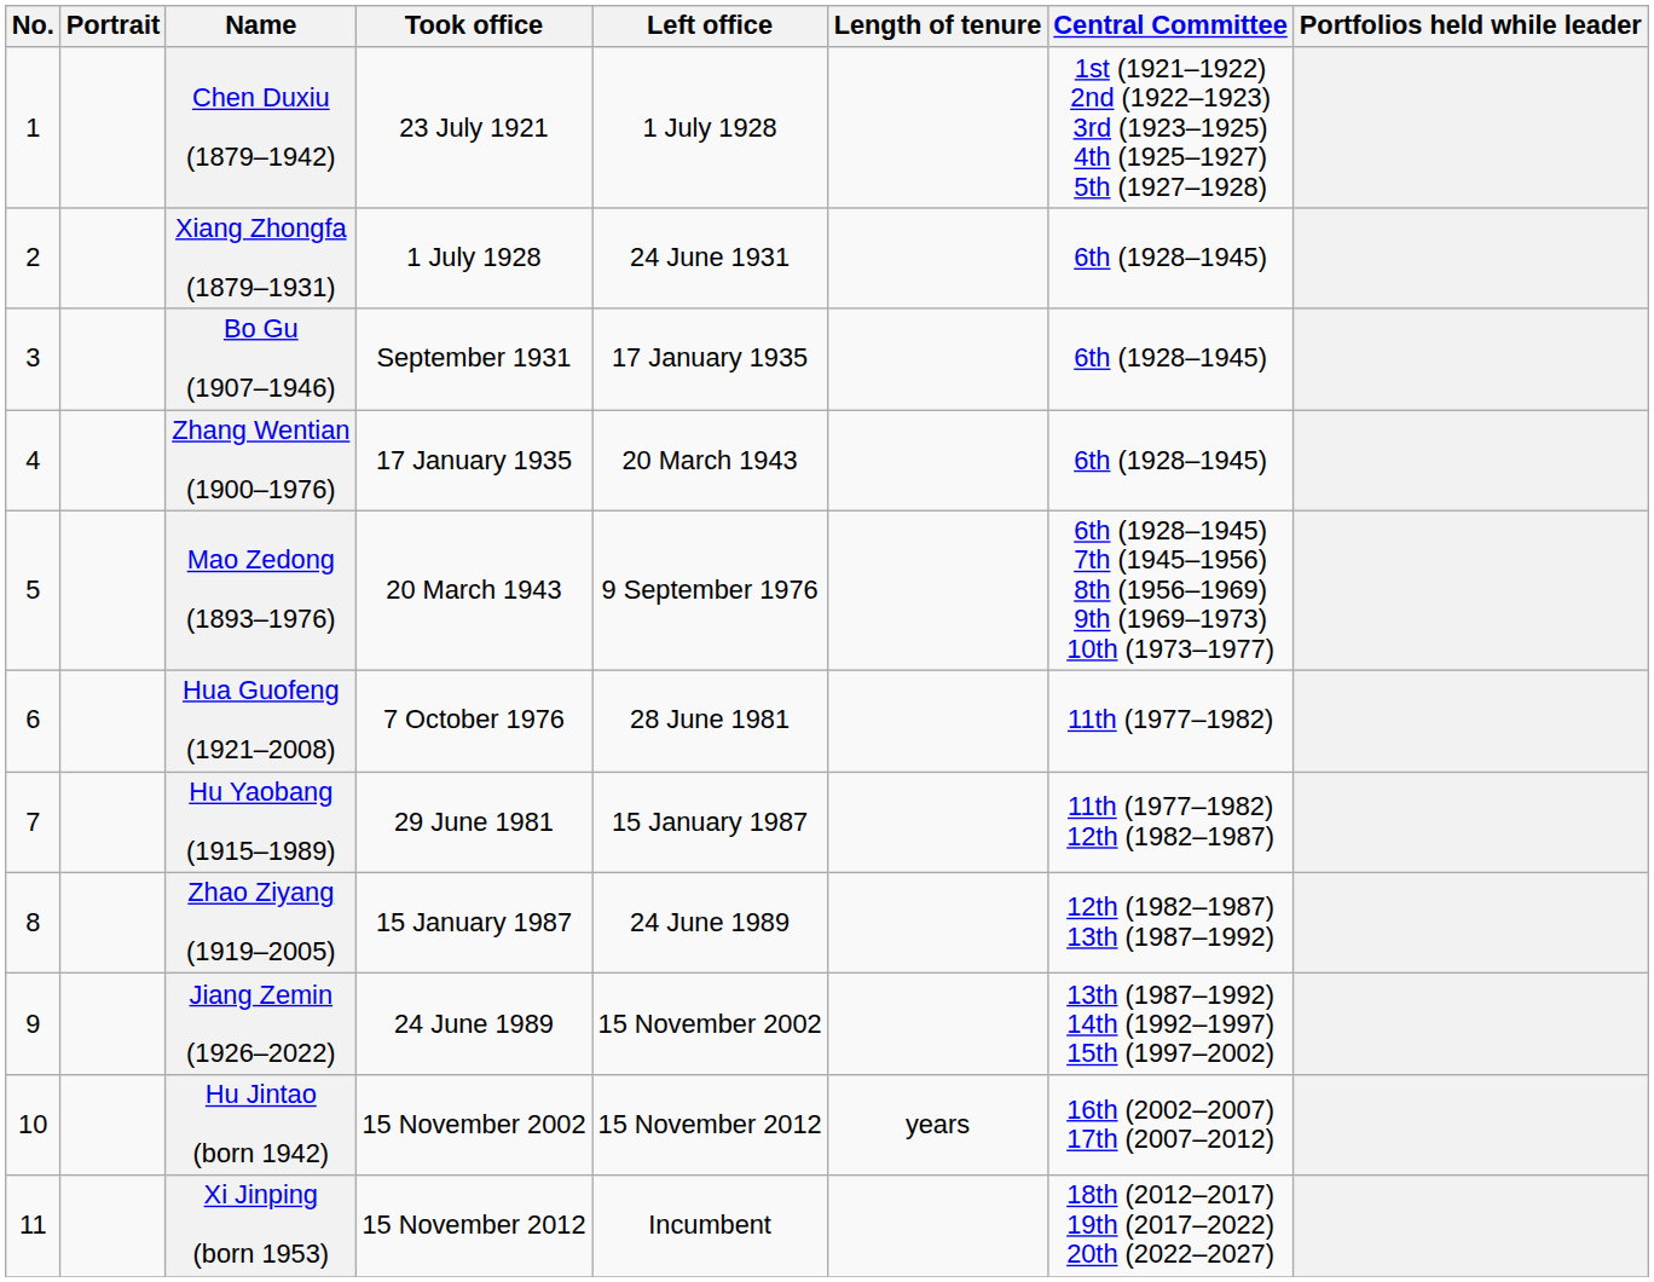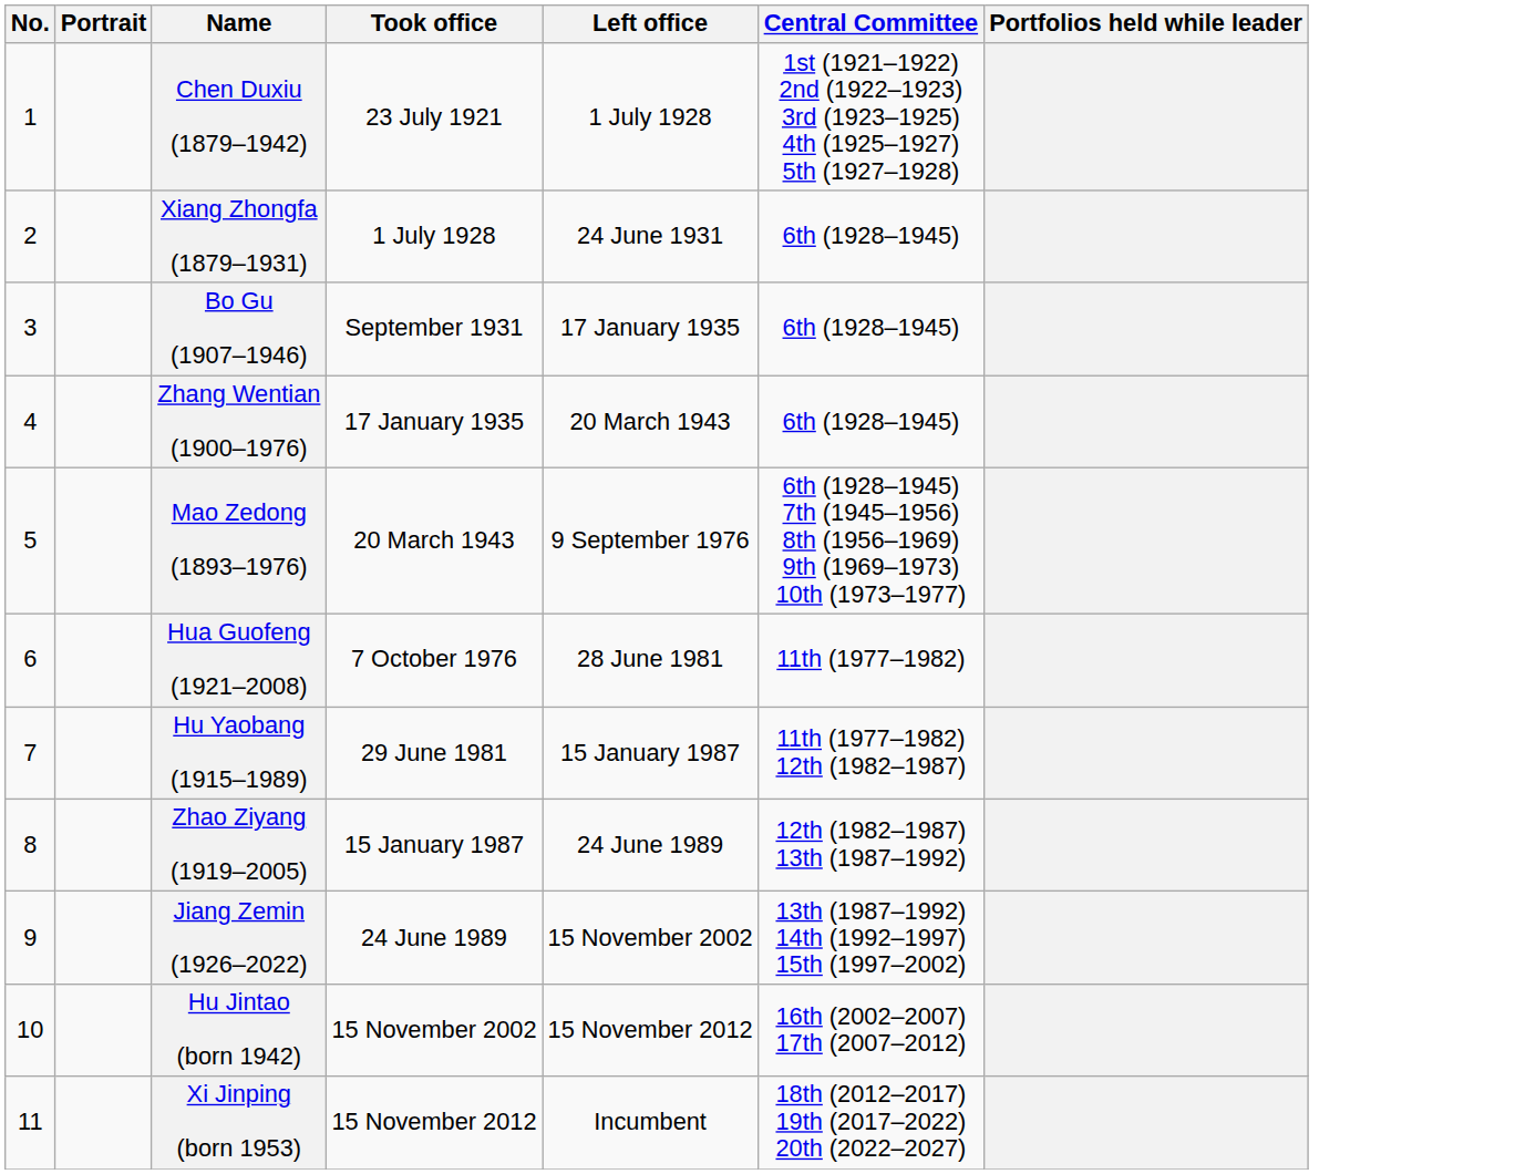 <table class="wikitable sortable" style="text-align:center">
 <tr>
 <th scope="col">No.</th>
 <th scope="col">Portrait</th>
 <th scope="col">Name<br></th>
 <th scope="col">Took office</th>
 <th scope="col">Left office</th>
-<th scope="col">Length of tenure</th>
 <th scope="col"><a href='#'>Central Committee</a></th>
 <th scope="col">Portfolios held while leader</th>
 </tr>
 <tr>
 <td>1</td>
 <td></td>
 <th scope="row" style="font-weight:normal"><a href='#'>Chen Duxiu</a><br><br>(1879–1942)</th>
 <td>23 July 1921</td>
 <td>1 July 1928</td>
-<td></td>
 <td><a href='#'>1st</a> (1921–1922)<br><a href='#'>2nd</a> (1922–1923)<br><a href='#'>3rd</a> (1923–1925)<br><a href='#'>4th</a> (1925–1927)<br><a href='#'>5th</a> (1927–1928)</td>
 <th style="font-size:90%; font-weight:normal; line-height:normal; text-align:left"></th>
 </tr>
 <tr>
 <td>2</td>
 <td></td>
 <th scope="row" style="font-weight:normal"><a href='#'>Xiang Zhongfa</a><br><br>(1879–1931)</th>
 <td>1 July 1928</td>
 <td>24 June 1931</td>
-<td></td>
 <td><a href='#'>6th</a> (1928–1945)</td>
 <th style="font-size:90%; font-weight:normal; line-height:normal; text-align:left"></th>
 </tr>
 <tr>
 <td>3</td>
 <td></td>
 <th scope="row" style="font-weight:normal"><a href='#'>Bo Gu</a><br><br>(1907–1946)</th>
 <td>September 1931</td>
 <td>17 January 1935</td>
-<td></td>
 <td><a href='#'>6th</a> (1928–1945)</td>
 <th style="font-size:90%; font-weight:normal; line-height:normal; text-align:left"></th>
 </tr>
 <tr>
 <td>4</td>
 <td></td>
 <th scope="row" style="font-weight:normal"><a href='#'>Zhang Wentian</a><br><br>(1900–1976)</th>
 <td>17 January 1935</td>
 <td>20 March 1943</td>
-<td></td>
 <td><a href='#'>6th</a> (1928–1945)</td>
 <th style="font-size:90%; font-weight:normal; line-height:normal; text-align:left"></th>
 </tr>
 <tr>
 <td>5</td>
 <td></td>
 <th scope="row" style="font-weight:normal"><a href='#'>Mao Zedong</a><br><br>(1893–1976)</th>
 <td>20 March 1943</td>
 <td>9 September 1976</td>
-<td></td>
 <td><a href='#'>6th</a> (1928–1945)<br><a href='#'>7th</a> (1945–1956)<br><a href='#'>8th</a> (1956–1969)<br><a href='#'>9th</a> (1969–1973)<br><a href='#'>10th</a> (1973–1977)</td>
 <th style="font-size:90%; font-weight:normal; line-height:normal; text-align:left"></th>
 </tr>
 <tr>
 <td>6</td>
 <td></td>
 <th scope="row" style="font-weight:normal"><a href='#'>Hua Guofeng</a><br><br>(1921–2008)</th>
 <td>7 October 1976</td>
 <td>28 June 1981</td>
-<td></td>
 <td><a href='#'>11th</a> (1977–1982)</td>
 <th style="font-size:90%; font-weight:normal; line-height:normal; text-align:left"></th>
 </tr>
 <tr>
 <td>7</td>
 <td></td>
 <th scope="row" style="font-weight:normal"><a href='#'>Hu Yaobang</a><br><br>(1915–1989)</th>
 <td>29 June 1981</td>
 <td>15 January 1987</td>
-<td></td>
 <td><a href='#'>11th</a> (1977–1982)<br><a href='#'>12th</a> (1982–1987)</td>
 <th style="font-size:90%; font-weight:normal; line-height:normal; text-align:left"></th>
 </tr>
 <tr>
 <td>8</td>
 <td></td>
 <th scope="row" style="font-weight:normal"><a href='#'>Zhao Ziyang</a><br><br>(1919–2005)</th>
 <td>15 January 1987</td>
 <td>24 June 1989</td>
-<td></td>
 <td><a href='#'>12th</a> (1982–1987)<br><a href='#'>13th</a> (1987–1992)</td>
 <th style="font-size:90%; font-weight:normal; line-height:normal; text-align:left"></th>
 </tr>
 <tr>
 <td>9</td>
 <td></td>
 <th scope="row" style="font-weight:normal"><a href='#'>Jiang Zemin</a><br><br>(1926–2022)</th>
 <td>24 June 1989</td>
 <td>15 November 2002</td>
-<td></td>
 <td><a href='#'>13th</a> (1987–1992)<br><a href='#'>14th</a> (1992–1997)<br><a href='#'>15th</a> (1997–2002)</td>
 <th style="font-size:90%; font-weight:normal; line-height:normal; text-align:left"></th>
 </tr>
 <tr>
 <td>10</td>
 <td></td>
 <th scope="row" style="font-weight:normal"><a href='#'>Hu Jintao</a><br><br>(born 1942)</th>
 <td>15 November 2002</td>
 <td>15 November 2012</td>
-<td> years</td>
 <td><a href='#'>16th</a> (2002–2007)<br><a href='#'>17th</a> (2007–2012)</td>
 <th style="font-size:90%; font-weight:normal; line-height:normal; text-align:left"></th>
 </tr>
 <tr>
 <td>11</td>
 <td></td>
 <th scope="row" style="font-weight:normal"><a href='#'>Xi Jinping</a><br><br>(born 1953)</th>
 <td>15 November 2012</td>
 <td>Incumbent</td>
-<td></td>
 <td><a href='#'>18th</a> (2012–2017)<br><a href='#'>19th</a> (2017–2022)<br><a href='#'>20th</a> (2022–2027)</td>
 <th style="font-size:90%; font-weight:normal; line-height:normal; text-align:left"></th>
 </tr>
 </table>
